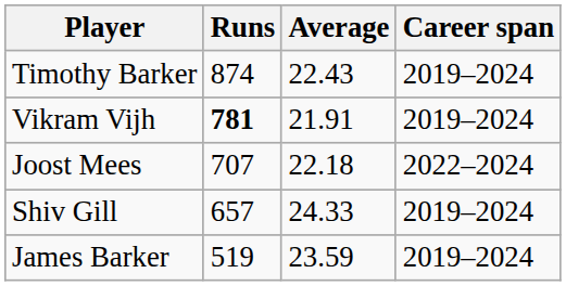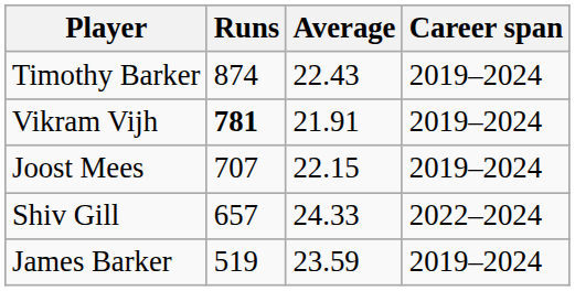 <table class="wikitable">
 <tr>
 <th>Player</th>
 <th>Runs</th>
 <th>Average</th>
 <th>Career span</th>
 </tr>
 <tr>
 <td>Timothy Barker</td>
 <td>874</td>
 <td>22.43</td>
 <td>2019–2024</td>
 </tr>
 <tr>
 <td>Vikram Vijh</td>
 <td><strong>781</strong></td>
 <td>21.91</td>
 <td>2019–2024</td>
 </tr>
 <tr>
 <td>Joost Mees</td>
 <td>707</td>
-<td>22.18</td>
-<td>2022–2024</td>
+<td>22.15</td>
+<td>2019–2024</td>
 </tr>
 <tr>
 <td>Shiv Gill</td>
 <td>657</td>
 <td>24.33</td>
-<td>2019–2024</td>
+<td>2022–2024</td>
 </tr>
 <tr>
 <td>James Barker</td>
 <td>519</td>
 <td>23.59</td>
 <td>2019–2024</td>
 </tr>
 </table>
